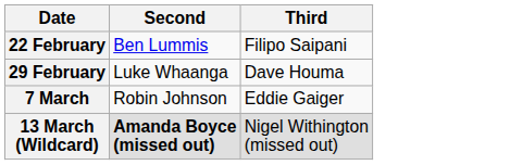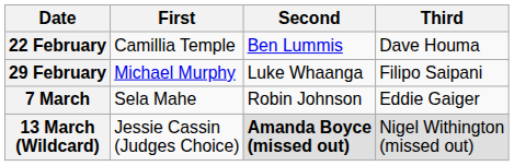 <table class="wikitable">
 <tr>
 <th>Date</th>
+<th>First</th>
 <th>Second</th>
 <th>Third</th>
 </tr>
 <tr>
 <th>22 February</th>
+<td>Camillia Temple</td>
 <td><a href='#'>Ben Lummis</a></td>
+<td>Dave Houma</td>
+</tr>
+<tr>
+<th>29 February</th>
+<td><a href='#'>Michael Murphy</a></td>
+<td>Luke Whaanga</td>
 <td>Filipo Saipani</td>
 </tr>
 <tr>
-<th>29 February</th>
-<td>Luke Whaanga</td>
-<td>Dave Houma</td>
-</tr>
-<tr>
 <th>7 March</th>
+<td>Sela Mahe</td>
 <td>Robin Johnson</td>
 <td>Eddie Gaiger</td>
 </tr>
 <tr>
 <th>13 March<br>(Wildcard)</th>
+<td>Jessie Cassin<br>(Judges Choice)</td>
 <td bgcolor="#DFDFDF"><strong>Amanda Boyce<br>(missed out)</strong></td>
 <td bgcolor="#DFDFDF">Nigel Withington<br>(missed out)</td>
 </tr>
 </table>
